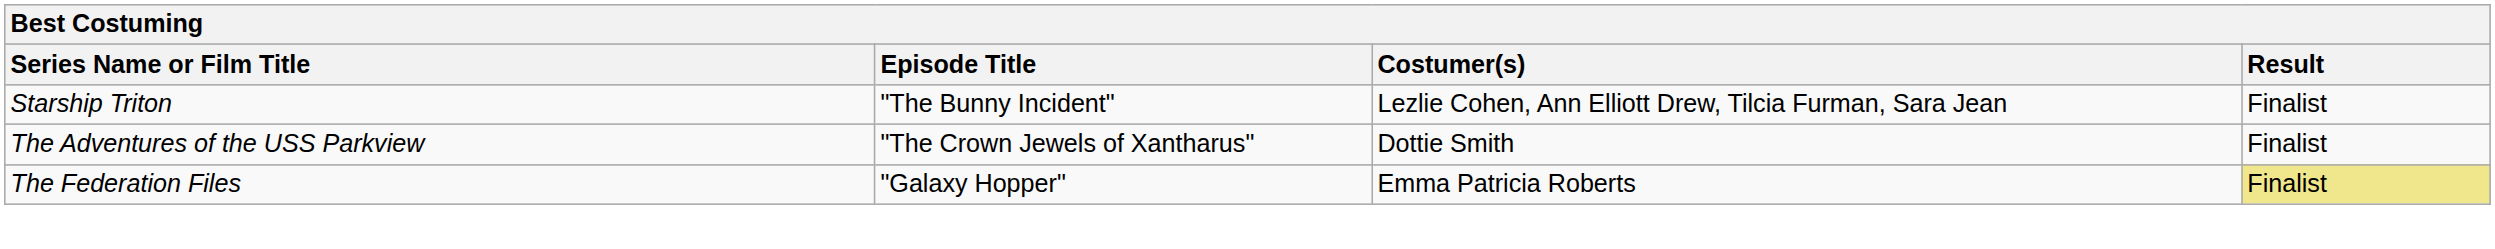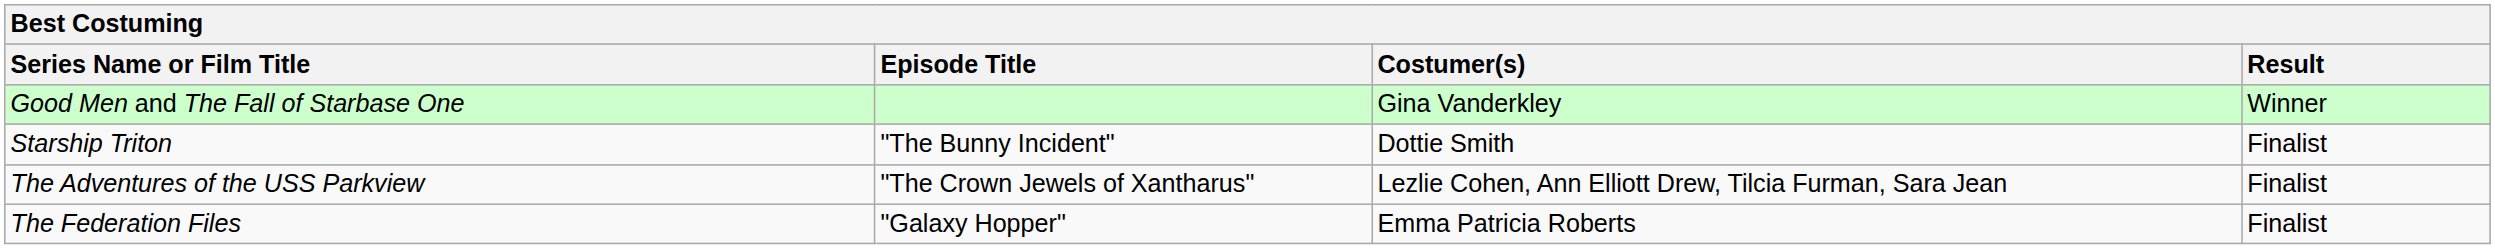 <table class="wikitable" width=100%>
 <tr>
 <th colspan="4" ! style="text-align:left;">Best Costuming</th>
 </tr>
 <tr>
 <th style="text-align:left; width: 35%;"><strong>Series Name or Film Title</strong></th>
 <th style="text-align:left; width: 20%;"><strong>Episode Title</strong></th>
 <th style="text-align:left; width: 35%;"><strong>Costumer(s)</strong></th>
 <th style="text-align:left; width: 10%;"><strong>Result</strong></th>
 </tr>
+<tr style="background-color:#ccffcc;">
+<td><em>Good Men</em> and <em>The Fall of Starbase One</em></td>
+<td></td>
+<td>Gina Vanderkley</td>
+<td>Winner</td>
+</tr>
 <tr>
 <td><em>Starship Triton</em></td>
 <td>"The Bunny Incident"</td>
-<td>Lezlie Cohen, Ann Elliott Drew, Tilcia Furman, Sara Jean</td>
+<td>Dottie Smith</td>
 <td>Finalist</td>
 </tr>
 <tr>
 <td><em>The Adventures of the USS Parkview</em></td>
 <td>"The Crown Jewels of Xantharus"</td>
-<td>Dottie Smith</td>
+<td>Lezlie Cohen, Ann Elliott Drew, Tilcia Furman, Sara Jean</td>
 <td>Finalist</td>
 </tr>
 <tr>
 <td><em>The Federation Files</em></td>
 <td>"Galaxy Hopper"</td>
 <td>Emma Patricia Roberts</td>
-<td style="background: khaki;">Finalist</td>
+<td>Finalist</td>
 </tr>
 </table>
